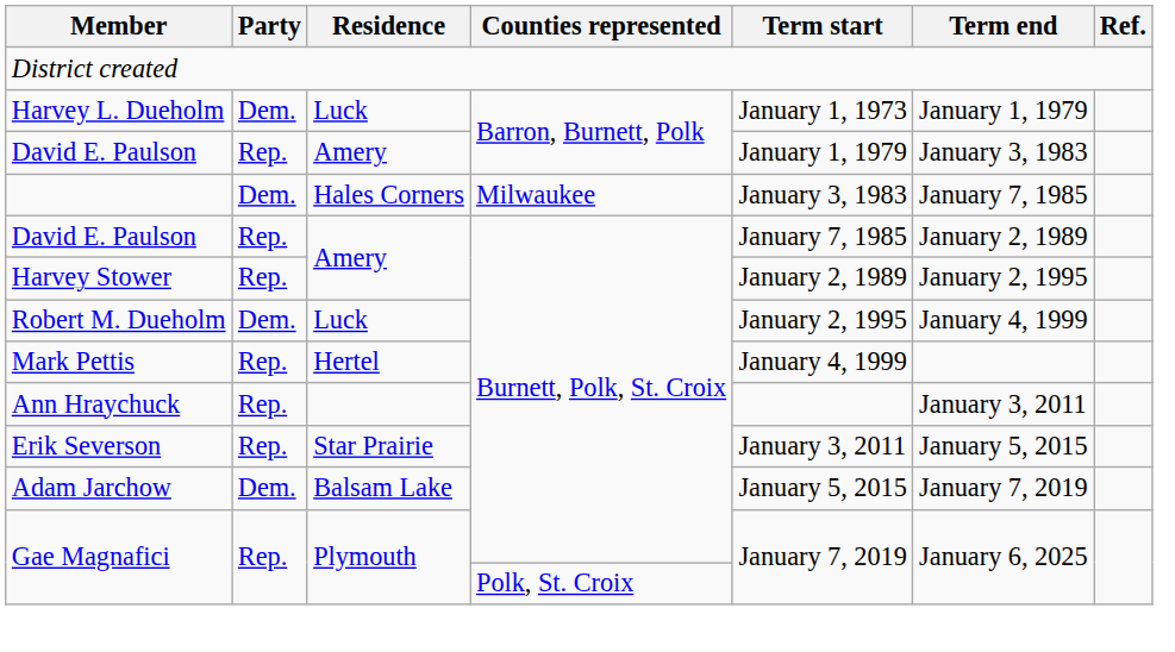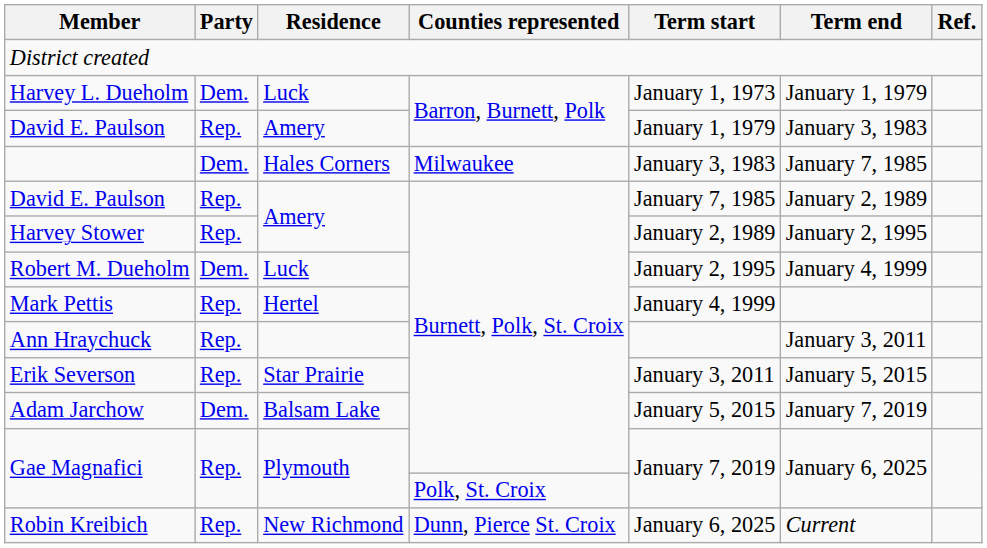 <table class="wikitable">
 <tr>
 <th>Member</th>
 <th>Party</th>
 <th>Residence</th>
 <th>Counties represented</th>
 <th>Term start</th>
 <th>Term end</th>
 <th>Ref.</th>
 </tr>
 <tr>
 <td colspan="7"><em>District created</em></td>
 </tr>
 <tr>
 <td><a href='#'>Harvey L. Dueholm</a></td>
 <td><a href='#'>Dem.</a></td>
 <td><a href='#'>Luck</a></td>
 <td rowspan="2"><a href='#'>Barron</a>, <a href='#'>Burnett</a>, <a href='#'>Polk</a></td>
 <td>January 1, 1973</td>
 <td>January 1, 1979</td>
 <td></td>
 </tr>
 <tr>
 <td><a href='#'>David E. Paulson</a></td>
 <td><a href='#'>Rep.</a></td>
 <td><a href='#'>Amery</a></td>
 <td>January 1, 1979</td>
 <td>January 3, 1983</td>
 <td></td>
 </tr>
 <tr>
 <td></td>
 <td><a href='#'>Dem.</a></td>
 <td><a href='#'>Hales Corners</a></td>
 <td><a href='#'>Milwaukee</a></td>
 <td>January 3, 1983</td>
 <td>January 7, 1985</td>
 <td></td>
 </tr>
 <tr>
 <td><a href='#'>David E. Paulson</a></td>
 <td><a href='#'>Rep.</a></td>
 <td rowspan="2"><a href='#'>Amery</a></td>
 <td rowspan="8"><a href='#'>Burnett</a>, <a href='#'>Polk</a>, <a href='#'>St. Croix</a></td>
 <td>January 7, 1985</td>
 <td>January 2, 1989</td>
 <td></td>
 </tr>
 <tr>
 <td><a href='#'>Harvey Stower</a></td>
 <td><a href='#'>Rep.</a></td>
 <td>January 2, 1989</td>
 <td>January 2, 1995</td>
 <td></td>
 </tr>
 <tr>
 <td><a href='#'>Robert M. Dueholm</a></td>
 <td><a href='#'>Dem.</a></td>
 <td><a href='#'>Luck</a></td>
 <td>January 2, 1995</td>
 <td>January 4, 1999</td>
 <td></td>
 </tr>
 <tr>
 <td><a href='#'>Mark Pettis</a></td>
 <td><a href='#'>Rep.</a></td>
 <td><a href='#'>Hertel</a></td>
 <td>January 4, 1999</td>
 <td></td>
 <td></td>
 </tr>
 <tr>
 <td><a href='#'>Ann Hraychuck</a></td>
 <td><a href='#'>Rep.</a></td>
 <td></td>
 <td></td>
 <td>January 3, 2011</td>
 <td></td>
 </tr>
 <tr>
 <td><a href='#'>Erik Severson</a></td>
 <td><a href='#'>Rep.</a></td>
 <td><a href='#'>Star Prairie</a></td>
 <td>January 3, 2011</td>
 <td>January 5, 2015</td>
 <td></td>
 </tr>
 <tr>
 <td><a href='#'>Adam Jarchow</a></td>
 <td><a href='#'>Dem.</a></td>
 <td><a href='#'>Balsam Lake</a></td>
 <td>January 5, 2015</td>
 <td>January 7, 2019</td>
 <td></td>
 </tr>
 <tr style="height:2em">
 <td rowspan="2"><a href='#'>Gae Magnafici</a></td>
 <td rowspan="2" ><a href='#'>Rep.</a></td>
 <td rowspan="2"><a href='#'>Plymouth</a></td>
 <td rowspan="2">January 7, 2019</td>
 <td rowspan="2">January 6, 2025</td>
 <td rowspan="2"></td>
 </tr>
 <tr>
 <td><a href='#'>Polk</a>, <a href='#'>St. Croix</a></td>
 </tr>
+<tr>
+<td><a href='#'>Robin Kreibich</a></td>
+<td><a href='#'>Rep.</a></td>
+<td><a href='#'>New Richmond</a></td>
+<td><a href='#'>Dunn</a>, <a href='#'>Pierce</a> <a href='#'>St. Croix</a></td>
+<td>January 6, 2025</td>
+<td><em>Current</em></td>
+<td></td>
+</tr>
 </table>
